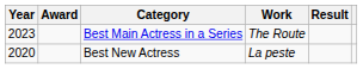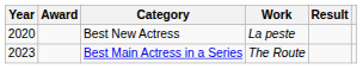 <table class="wikitable sortable plainrowheaders">
 <tr>
 <th>Year</th>
 <th>Award</th>
 <th>Category</th>
 <th>Work</th>
 <th>Result</th>
 <th scope="col" class="unsortable"></th>
 </tr>
 <tr>
+<td align = "center">2020</td>
+<td></td>
+<td>Best New Actress</td>
+<td><em>La peste</em></td>
+<td></td>
+<td align = "center"></td>
+</tr>
+<tr>
 <td align = "center">2023</td>
 <td></td>
 <td><a href='#'>Best Main Actress in a Series</a></td>
 <td><em>The Route</em></td>
 <td></td>
 <td align = "center"></td>
 </tr>
-<tr>
-<td align = "center">2020</td>
-<td></td>
-<td>Best New Actress</td>
-<td><em>La peste</em></td>
-<td></td>
-<td align = "center"></td>
-</tr>
 </table>
